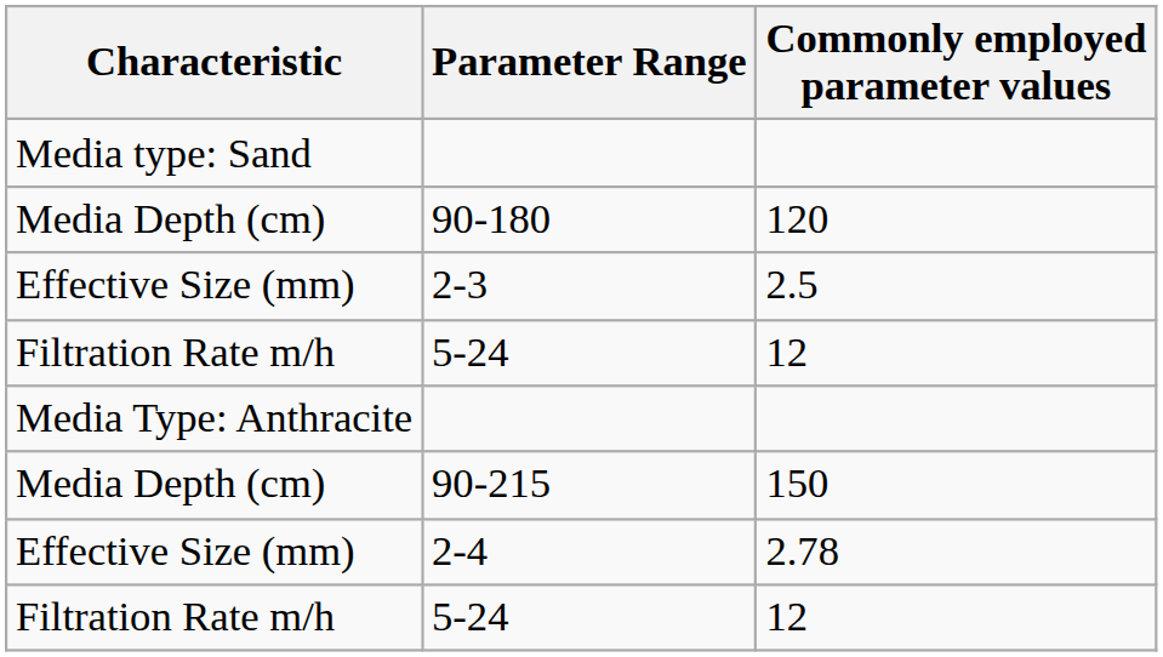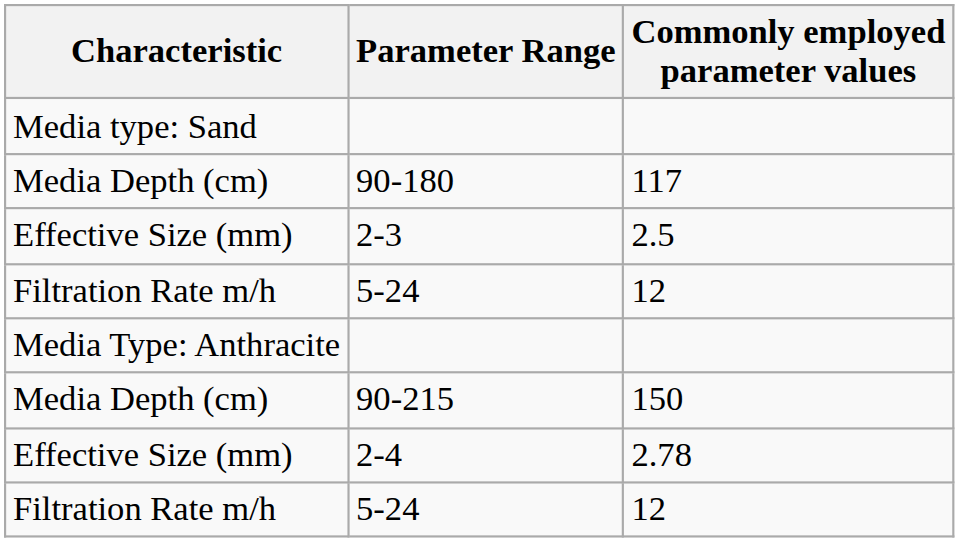 <table class="wikitable">
 <tr>
 <th>Characteristic</th>
 <th>Parameter Range</th>
 <th>Commonly employed<br>parameter  values</th>
 </tr>
 <tr>
 <td>Media type: Sand</td>
 <td></td>
 <td></td>
 </tr>
 <tr>
 <td>Media Depth (cm)</td>
 <td>90-180</td>
-<td>120</td>
+<td>117</td>
 </tr>
 <tr>
 <td>Effective Size (mm)</td>
 <td>2-3</td>
 <td>2.5</td>
 </tr>
 <tr>
 <td>Filtration Rate m/h</td>
 <td>5-24</td>
 <td>12</td>
 </tr>
 <tr>
 <td>Media Type: Anthracite</td>
 <td></td>
 <td></td>
 </tr>
 <tr>
 <td>Media Depth (cm)</td>
 <td>90-215</td>
 <td>150</td>
 </tr>
 <tr>
 <td>Effective Size (mm)</td>
 <td>2-4</td>
 <td>2.78</td>
 </tr>
 <tr>
 <td>Filtration Rate m/h</td>
 <td>5-24</td>
 <td>12</td>
 </tr>
 </table>
